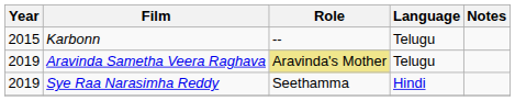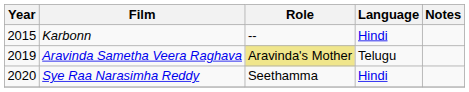 <table class="wikitable sortable">
 <tr>
 <th>Year</th>
 <th>Film</th>
 <th>Role</th>
 <th>Language</th>
 <th>Notes</th>
 </tr>
 <tr>
 <td>2015</td>
 <td><em>Karbonn</em></td>
 <td>--</td>
-<td>Telugu</td>
+<td><a href='#'>Hindi</a></td>
 <td></td>
 </tr>
 <tr>
 <td>2019</td>
 <td><em><a href='#'>Aravinda Sametha Veera Raghava</a></em></td>
 <td style="background: khaki;">Aravinda's Mother</td>
 <td>Telugu</td>
 <td></td>
 </tr>
 <tr>
-<td>2019</td>
+<td>2020</td>
 <td><em><a href='#'>Sye Raa Narasimha Reddy</a></em></td>
 <td>Seethamma</td>
 <td><a href='#'>Hindi</a></td>
 <td></td>
 </tr>
 <tr>
 </tr>
 </table>
